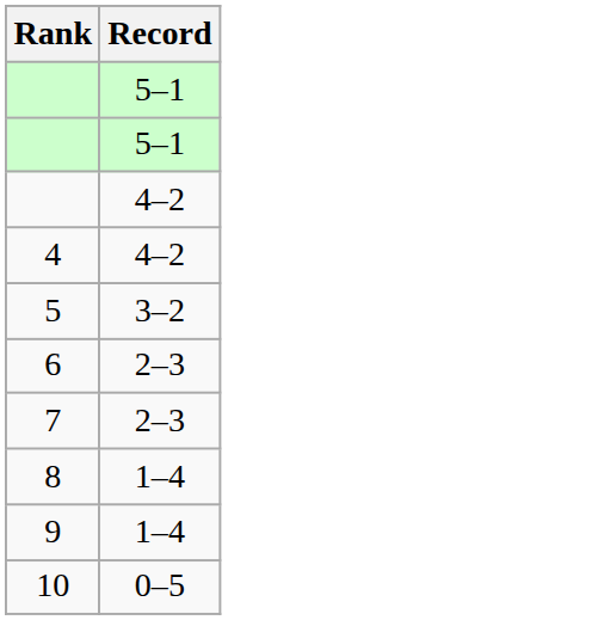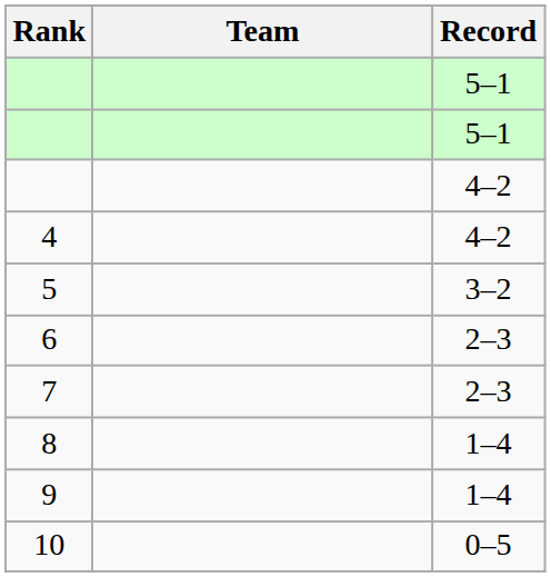 <table class="wikitable" style="font-size:90%;">
 <tr>
 <th>Rank</th>
+<th width=150px>Team</th>
 <th>Record</th>
 </tr>
 <tr bgcolor=ccffcc>
 <td align=center></td>
+<td></td>
 <td align=center>5–1</td>
 </tr>
 <tr bgcolor=ccffcc>
 <td align=center></td>
+<td></td>
 <td align=center>5–1</td>
 </tr>
 <tr>
 <td align=center></td>
+<td></td>
 <td align=center>4–2</td>
 </tr>
 <tr>
 <td align=center>4</td>
+<td></td>
 <td align=center>4–2</td>
 </tr>
 <tr>
 <td align=center>5</td>
+<td></td>
 <td align=center>3–2</td>
 </tr>
 <tr>
 <td align=center>6</td>
+<td></td>
 <td align=center>2–3</td>
 </tr>
 <tr>
 <td align=center>7</td>
+<td></td>
 <td align=center>2–3</td>
 </tr>
 <tr>
 <td align=center>8</td>
+<td></td>
 <td align=center>1–4</td>
 </tr>
 <tr>
 <td align=center>9</td>
+<td></td>
 <td align=center>1–4</td>
 </tr>
 <tr>
 <td align=center>10</td>
+<td></td>
 <td align=center>0–5</td>
 </tr>
 </table>
